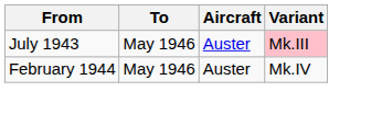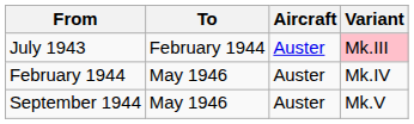 <table class="wikitable">
 <tr>
 <th>From</th>
 <th>To</th>
 <th>Aircraft</th>
 <th>Variant</th>
 </tr>
 <tr>
 <td>July 1943</td>
-<td>May 1946</td>
+<td>February 1944</td>
 <td><a href='#'>Auster</a></td>
 <td style="background: pink;">Mk.III</td>
 </tr>
 <tr>
 <td>February 1944</td>
 <td>May 1946</td>
 <td>Auster</td>
 <td>Mk.IV</td>
 </tr>
+<tr>
+<td>September 1944</td>
+<td>May 1946</td>
+<td>Auster</td>
+<td>Mk.V</td>
+</tr>
 </table>
